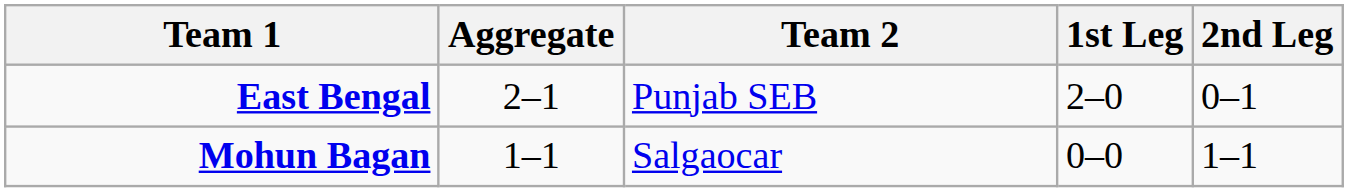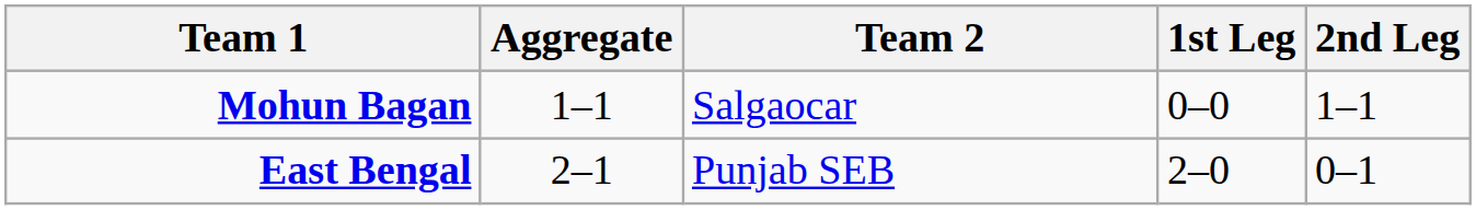 <table class="wikitable">
 <tr>
 <th width="175">Team 1</th>
 <th>Aggregate</th>
 <th width="175">Team 2</th>
 <th>1st Leg</th>
 <th>2nd Leg</th>
 </tr>
 <tr>
+<td align="right"><strong><a href='#'>Mohun Bagan</a></strong></td>
+<td align=center>1–1<br></td>
+<td><a href='#'>Salgaocar</a></td>
+<td>0–0</td>
+<td>1–1</td>
+</tr>
+<tr>
 <td align="right"><strong><a href='#'>East Bengal</a></strong></td>
 <td align="center">2–1</td>
 <td><a href='#'>Punjab SEB</a></td>
 <td>2–0</td>
 <td>0–1</td>
 </tr>
-<tr>
-<td align="right"><strong><a href='#'>Mohun Bagan</a></strong></td>
-<td align=center>1–1<br></td>
-<td><a href='#'>Salgaocar</a></td>
-<td>0–0</td>
-<td>1–1</td>
-</tr>
 </table>
